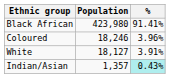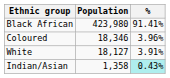 <table class="wikitable" style="font-size: 95%; text-align: right">
 <tr>
 <th>Ethnic group</th>
 <th>Population</th>
 <th>%</th>
 </tr>
 <tr>
 <td align=left>Black African</td>
 <td>423,980</td>
 <td>91.41%</td>
 </tr>
 <tr>
 <td align=left>Coloured</td>
-<td>18,246</td>
+<td>18,346</td>
 <td>3.96%</td>
 </tr>
 <tr>
 <td align=left>White</td>
 <td>18,127</td>
 <td>3.91%</td>
 </tr>
 <tr>
 <td align=left>Indian/Asian</td>
-<td>1,357</td>
+<td>1,358</td>
 <td style="background: paleturquoise;">0.43%</td>
 </tr>
 </table>
